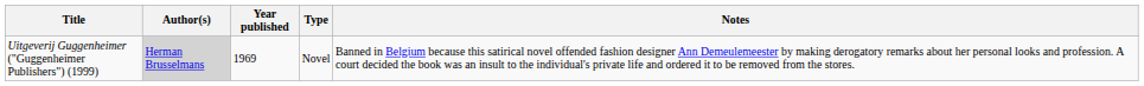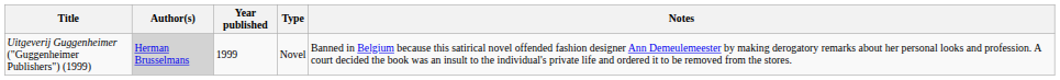 <table class="wikitable sortable">
 <tr>
 <th>Title</th>
 <th>Author(s)</th>
 <th>Year published</th>
 <th>Type</th>
 <th class="unsortable">Notes</th>
 </tr>
 <tr>
 <td><em>Uitgeverij Guggenheimer</em><br>("Guggenheimer Publishers") (1999)</td>
 <td style="background: lightgrey;"><a href='#'>Herman Brusselmans</a></td>
-<td>1969</td>
+<td>1999</td>
 <td>Novel</td>
 <td>Banned in <a href='#'>Belgium</a> because this satirical novel offended fashion designer <a href='#'>Ann Demeulemeester</a> by making derogatory remarks about her personal looks and profession. A court decided the book was an insult to the individual's private life and ordered it to be removed from the stores.</td>
 </tr>
 </table>
